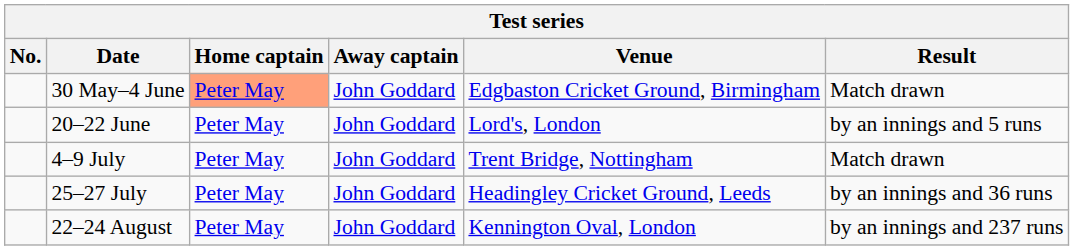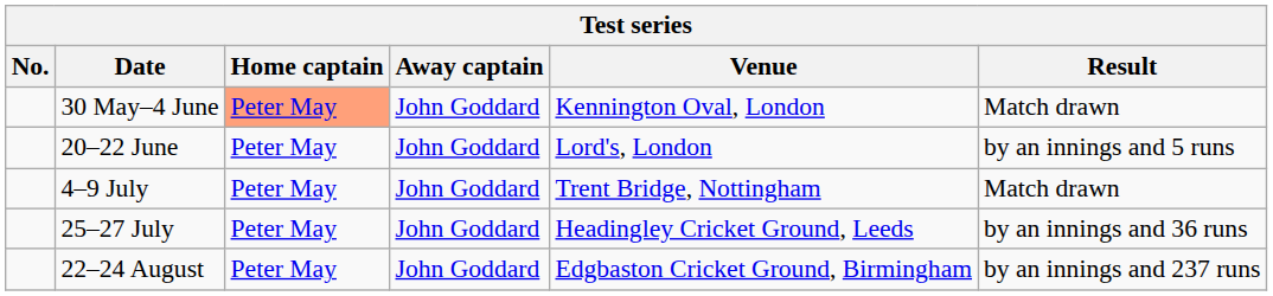 <table class="wikitable">
 <tr>
 <th colspan="9">Test series</th>
 </tr>
 <tr>
 <th>No.</th>
 <th>Date</th>
 <th>Home captain</th>
 <th>Away captain</th>
 <th>Venue</th>
 <th>Result</th>
 </tr>
 <tr>
 <td></td>
 <td>30 May–4 June</td>
 <td style="background: lightsalmon;"><a href='#'>Peter May</a></td>
 <td><a href='#'>John Goddard</a></td>
-<td><a href='#'>Edgbaston Cricket Ground</a>, <a href='#'>Birmingham</a></td>
+<td><a href='#'>Kennington Oval</a>, <a href='#'>London</a></td>
 <td>Match drawn</td>
 </tr>
 <tr>
 <td></td>
 <td>20–22 June</td>
 <td><a href='#'>Peter May</a></td>
 <td><a href='#'>John Goddard</a></td>
 <td><a href='#'>Lord's</a>, <a href='#'>London</a></td>
 <td> by an innings and 5 runs</td>
 </tr>
 <tr>
 <td></td>
 <td>4–9 July</td>
 <td><a href='#'>Peter May</a></td>
 <td><a href='#'>John Goddard</a></td>
 <td><a href='#'>Trent Bridge</a>, <a href='#'>Nottingham</a></td>
 <td>Match drawn</td>
 </tr>
 <tr>
 <td></td>
 <td>25–27 July</td>
 <td><a href='#'>Peter May</a></td>
 <td><a href='#'>John Goddard</a></td>
 <td><a href='#'>Headingley Cricket Ground</a>, <a href='#'>Leeds</a></td>
 <td> by an innings and 36 runs</td>
 </tr>
 <tr>
 <td></td>
 <td>22–24 August</td>
 <td><a href='#'>Peter May</a></td>
 <td><a href='#'>John Goddard</a></td>
-<td><a href='#'>Kennington Oval</a>, <a href='#'>London</a></td>
+<td><a href='#'>Edgbaston Cricket Ground</a>, <a href='#'>Birmingham</a></td>
 <td> by an innings and 237 runs</td>
 </tr>
 </table>
